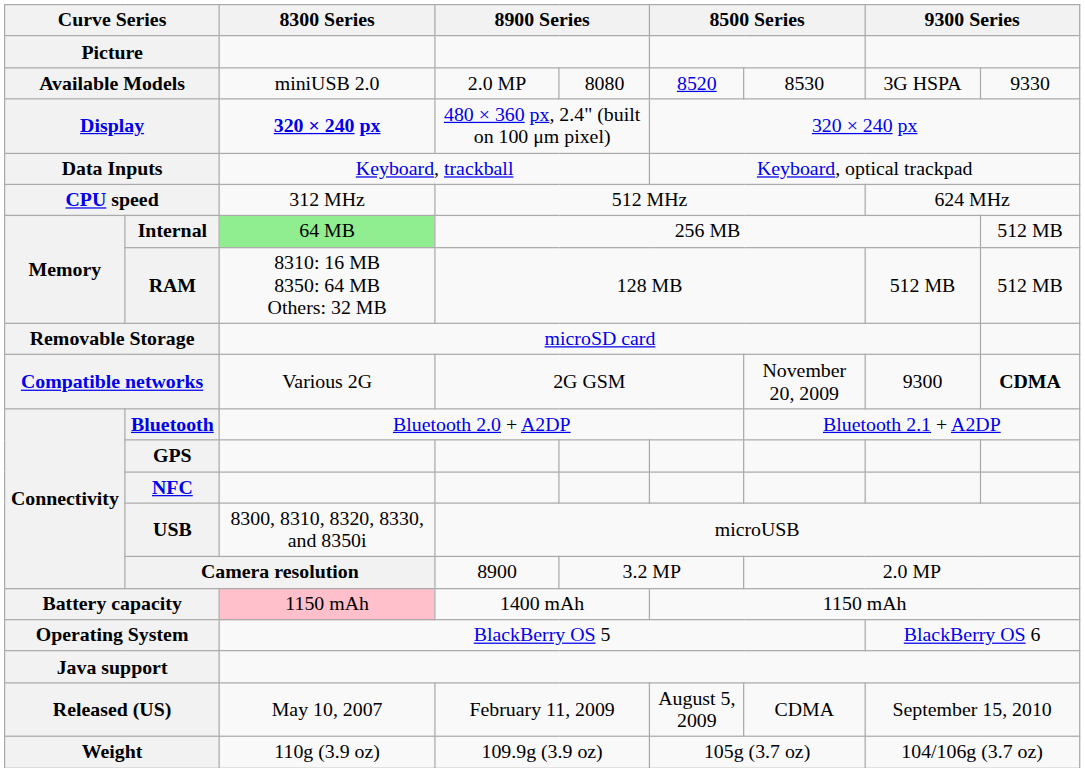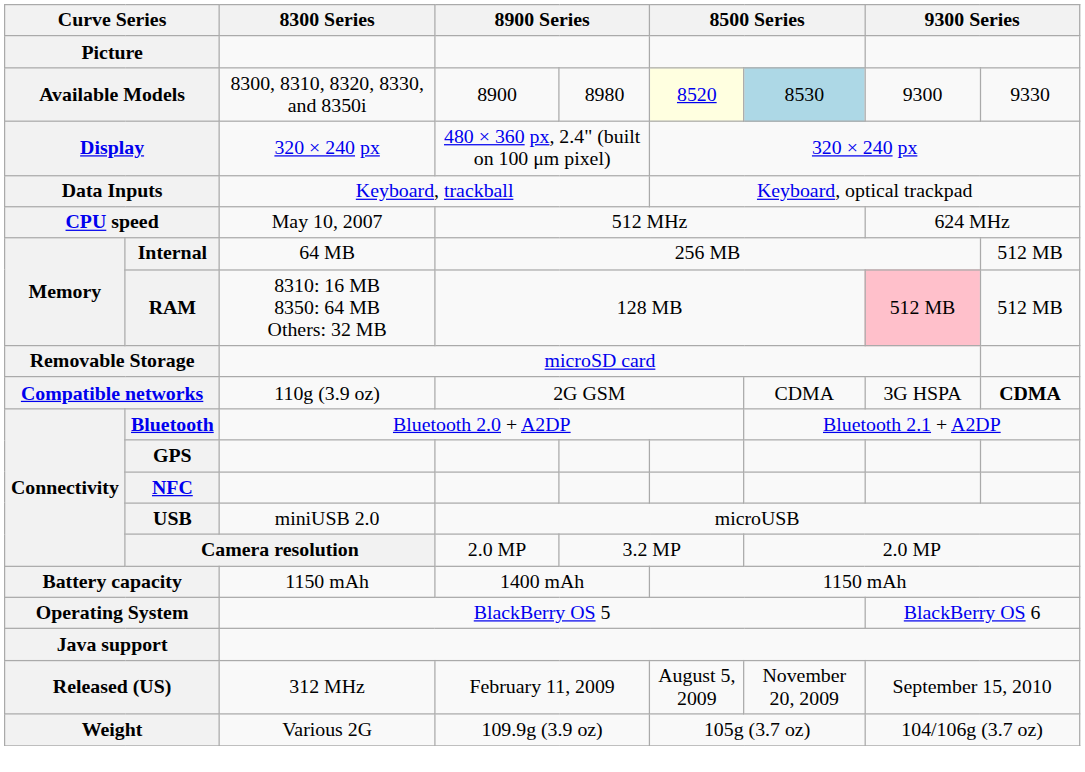 <table class="wikitable" style="text-align:center">
 <tr>
 <th colspan=2 style="width:20%;">Curve Series</th>
 <th style="width:20%;">8300 Series</th>
 <th colspan=2 style="width:20%;">8900 Series</th>
 <th colspan=2 style="width:20%;">8500 Series</th>
 <th colspan=2 style="width:20%;">9300 Series</th>
 </tr>
 <tr>
 <th colspan=2>Picture</th>
 <td></td>
 <td colspan=2><br></td>
 <td colspan=2></td>
 <td colspan=2></td>
 </tr>
 <tr>
 <th colspan=2>Available Models</th>
-<td>miniUSB 2.0</td>
-<td>2.0 MP</td>
-<td>8080</td>
-<td><a href='#'>8520</a></td>
-<td>8530</td>
-<td>3G HSPA</td>
+<td>8300, 8310, 8320, 8330, and 8350i</td>
+<td>8900</td>
+<td>8980</td>
+<td style="background: lightyellow;"><a href='#'>8520</a></td>
+<td style="background: lightblue;">8530</td>
+<td>9300</td>
 <td>9330</td>
 </tr>
 <tr>
 <th colspan=2><a href='#'>Display</a> </th>
-<td><strong><a href='#'>320 × 240</a> <a href='#'>px</a></strong></td>
+<td><a href='#'>320 × 240</a> <a href='#'>px</a></td>
 <td colspan=2><a href='#'>480 × 360</a> <a href='#'>px</a>, 2.4" (built on 100 μm pixel)</td>
 <td colspan=4><a href='#'>320 × 240</a> <a href='#'>px</a></td>
 </tr>
 <tr>
 <th colspan=2>Data Inputs</th>
 <td colspan=3><a href='#'>Keyboard</a>, <a href='#'>trackball</a></td>
 <td colspan=4><a href='#'>Keyboard</a>, optical trackpad</td>
 </tr>
 <tr>
 <th colspan=2><a href='#'>CPU</a> speed</th>
-<td>312 MHz</td>
+<td>May 10, 2007</td>
 <td colspan=4>512 MHz</td>
 <td colspan=2>624 MHz</td>
 </tr>
 <tr>
 <th rowspan=2>Memory</th>
 <th>Internal</th>
-<td style="background: lightgreen;">64 MB</td>
+<td>64 MB</td>
 <td colspan=5>256 MB</td>
 <td colspan=1>512 MB</td>
 </tr>
 <tr>
 <th>RAM</th>
 <td>8310: 16 MB<br> 8350: 64 MB<br> Others: 32 MB</td>
 <td colspan=4>128 MB</td>
-<td colspan=1>512 MB</td>
+<td colspan=1 style="background: pink;">512 MB</td>
 <td colspan=1>512 MB</td>
 </tr>
 <tr>
 <th colspan=2>Removable Storage</th>
 <td colspan=6><a href='#'>microSD card</a></td>
 </tr>
 <tr>
 <th colspan=2><a href='#'>Compatible networks</a></th>
-<td>Various 2G </td>
+<td>110g (3.9 oz)</td>
 <td colspan=3>2G GSM</td>
-<td>November 20, 2009</td>
-<td>9300</td>
+<td>CDMA</td>
+<td>3G HSPA</td>
 <td><strong>CDMA</strong></td>
 </tr>
 <tr>
 <th rowspan=5>Connectivity</th>
 <th><a href='#'>Bluetooth</a></th>
 <td colspan=4><a href='#'>Bluetooth 2.0</a> + <a href='#'>A2DP</a></td>
 <td colspan=3><a href='#'>Bluetooth 2.1</a> + <a href='#'>A2DP</a></td>
 </tr>
 <tr>
 <th>GPS</th>
 <td> </td>
 <td></td>
 <td></td>
 <td></td>
 <td></td>
 <td></td>
 <td></td>
 </tr>
 <tr>
 <th><a href='#'>NFC</a></th>
 <td></td>
 <td></td>
 <td></td>
 <td></td>
 <td></td>
 <td></td>
 <td></td>
 </tr>
 <tr>
 <th>USB</th>
-<td>8300, 8310, 8320, 8330, and 8350i</td>
+<td>miniUSB 2.0</td>
 <td colspan=6>microUSB</td>
 </tr>
 <tr>
 <th colspan=2>Camera resolution </th>
-<td>8900</td>
+<td>2.0 MP</td>
 <td colspan=2>3.2 MP</td>
 <td colspan=4>2.0 MP</td>
 </tr>
 <tr>
 <th colspan=2>Battery capacity </th>
-<td style="background: pink;">1150 mAh</td>
+<td>1150 mAh</td>
 <td colspan=2>1400 mAh</td>
 <td colspan=4>1150 mAh</td>
 </tr>
 <tr>
 <th colspan=2>Operating System</th>
 <td colspan=5><a href='#'>BlackBerry OS</a> 5</td>
 <td colspan=2><a href='#'>BlackBerry OS</a> 6</td>
 </tr>
 <tr>
 <th colspan=2>Java support</th>
 <td colspan=7></td>
 </tr>
 <tr>
 <th colspan=2>Released (US)</th>
-<td>May 10, 2007</td>
+<td>312 MHz</td>
 <td colspan=2>February 11, 2009</td>
 <td>August 5, 2009</td>
-<td>CDMA</td>
+<td>November 20, 2009</td>
 <td colspan=2>September 15, 2010</td>
 </tr>
 <tr>
 <th colspan=2>Weight</th>
-<td>110g (3.9 oz)</td>
+<td>Various 2G </td>
 <td colspan=2>109.9g (3.9 oz)</td>
 <td colspan=2>105g (3.7 oz)</td>
 <td colspan=2>104/106g (3.7 oz)</td>
 </tr>
 <tr>
 </tr>
 </table>
